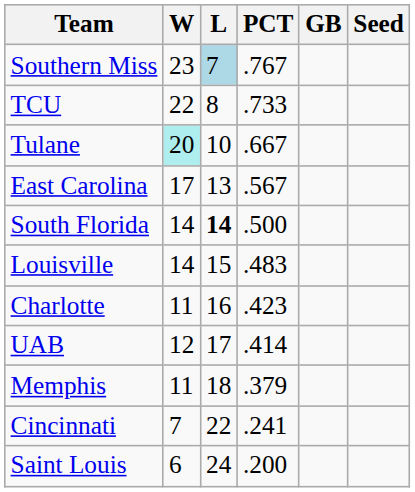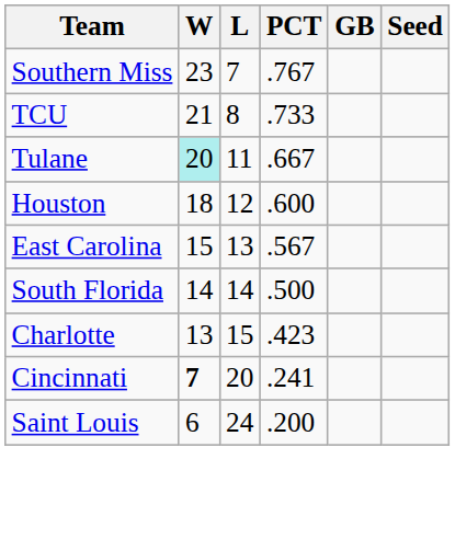 <table class=wikitable>
 <tr>
 <th>Team</th>
 <th>W</th>
 <th>L</th>
 <th>PCT</th>
 <th>GB</th>
 <th>Seed</th>
 </tr>
 <tr>
 <td><a href='#'>Southern Miss</a></td>
 <td>23</td>
-<td style="background: lightblue;">7</td>
+<td>7</td>
 <td>.767</td>
 <td></td>
 <td></td>
 </tr>
 <tr>
 <td><a href='#'>TCU</a></td>
-<td>22</td>
+<td>21</td>
 <td>8</td>
 <td>.733</td>
 <td></td>
 <td></td>
 </tr>
 <tr>
 <td><a href='#'>Tulane</a></td>
 <td style="background: paleturquoise;">20</td>
-<td>10</td>
+<td>11</td>
 <td>.667</td>
 <td></td>
 <td></td>
 </tr>
 <tr>
+<td><a href='#'>Houston</a></td>
+<td>18</td>
+<td>12</td>
+<td>.600</td>
+<td></td>
+<td></td>
+</tr>
+<tr>
 <td><a href='#'>East Carolina</a></td>
-<td>17</td>
+<td>15</td>
 <td>13</td>
 <td>.567</td>
 <td></td>
 <td></td>
 </tr>
 <tr>
 <td><a href='#'>South Florida</a></td>
 <td>14</td>
-<td><strong>14</strong></td>
+<td>14</td>
 <td>.500</td>
 <td></td>
 <td></td>
 </tr>
 <tr>
-<td><a href='#'>Louisville</a></td>
-<td>14</td>
+<td><a href='#'>Charlotte</a></td>
+<td>13</td>
 <td>15</td>
-<td>.483</td>
-<td></td>
-<td></td>
-</tr>
-<tr>
-<td><a href='#'>Charlotte</a></td>
-<td>11</td>
-<td>16</td>
 <td>.423</td>
 <td></td>
 <td></td>
 </tr>
 <tr>
-<td><a href='#'>UAB</a></td>
-<td>12</td>
-<td>17</td>
-<td>.414</td>
-<td></td>
-<td></td>
-</tr>
-<tr>
-<td><a href='#'>Memphis</a></td>
-<td>11</td>
-<td>18</td>
-<td>.379</td>
-<td></td>
-<td></td>
-</tr>
-<tr>
 <td><a href='#'>Cincinnati</a></td>
-<td>7</td>
-<td>22</td>
+<td><strong>7</strong></td>
+<td>20</td>
 <td>.241</td>
 <td></td>
 <td></td>
 </tr>
 <tr>
 <td><a href='#'>Saint Louis</a></td>
 <td>6</td>
 <td>24</td>
 <td>.200</td>
 <td></td>
 <td></td>
 </tr>
 </table>
